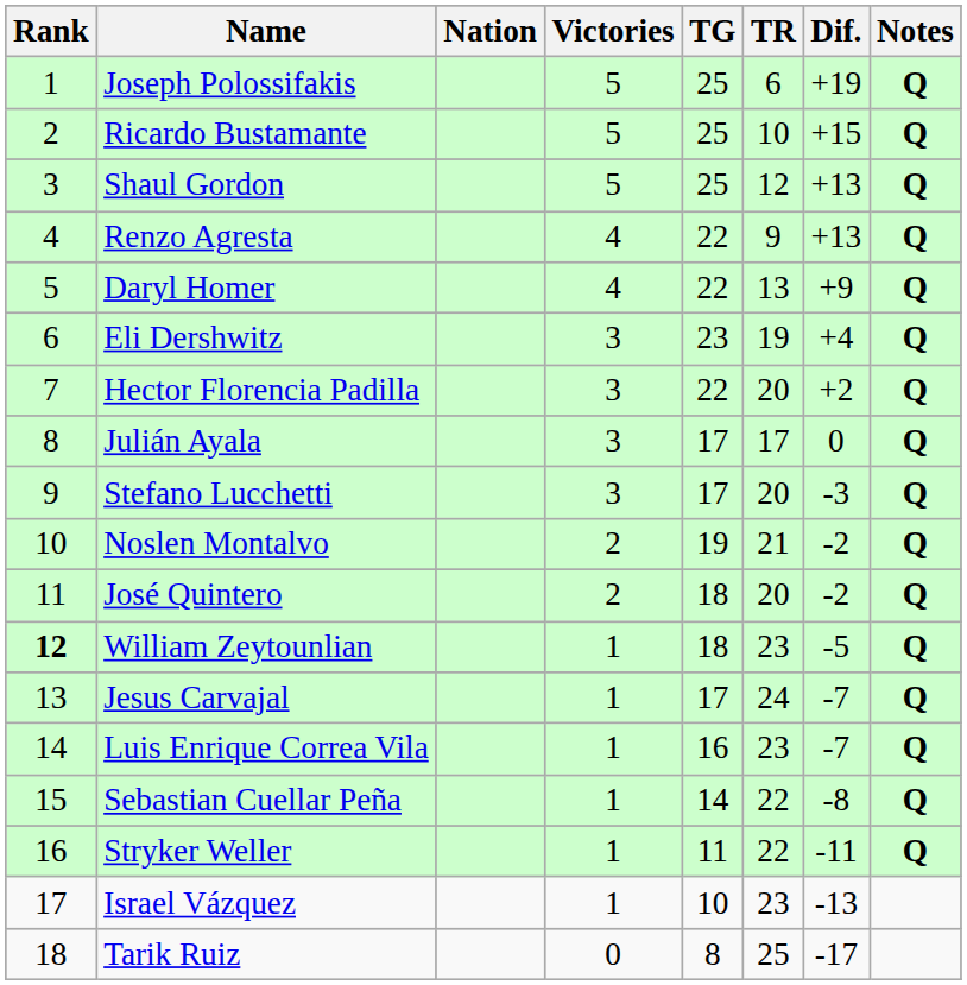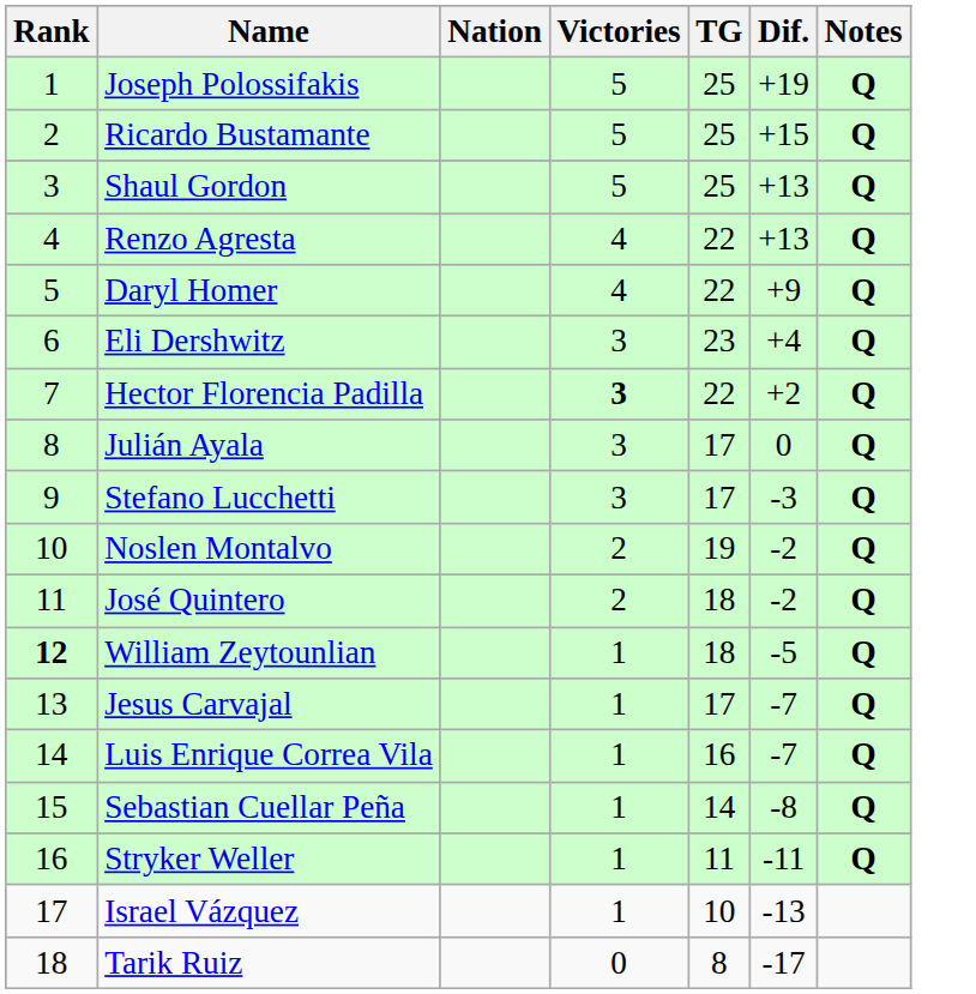 <table class="wikitable sortable" style="text-align:center">
 <tr>
 <th>Rank</th>
 <th>Name</th>
 <th>Nation</th>
 <th>Victories</th>
 <th>TG</th>
-<th>TR</th>
 <th>Dif.</th>
 <th>Notes</th>
 </tr>
 <tr style="background:#cfc">
 <td>1</td>
 <td align=left><a href='#'>Joseph Polossifakis</a></td>
 <td align=left></td>
 <td>5</td>
 <td>25</td>
-<td>6</td>
 <td>+19</td>
 <td><strong>Q</strong></td>
 </tr>
 <tr style="background:#cfc">
 <td>2</td>
 <td align=left><a href='#'>Ricardo Bustamante</a></td>
 <td align=left></td>
 <td>5</td>
 <td>25</td>
-<td>10</td>
 <td>+15</td>
 <td><strong>Q</strong></td>
 </tr>
 <tr style="background:#cfc">
 <td>3</td>
 <td align=left><a href='#'>Shaul Gordon</a></td>
 <td align=left></td>
 <td>5</td>
 <td>25</td>
-<td>12</td>
 <td>+13</td>
 <td><strong>Q</strong></td>
 </tr>
 <tr style="background:#cfc">
 <td>4</td>
 <td align=left><a href='#'>Renzo Agresta</a></td>
 <td align=left></td>
 <td>4</td>
 <td>22</td>
-<td>9</td>
 <td>+13</td>
 <td><strong>Q</strong></td>
 </tr>
 <tr style="background:#cfc">
 <td>5</td>
 <td align=left><a href='#'>Daryl Homer</a></td>
 <td align=left></td>
 <td>4</td>
 <td>22</td>
-<td>13</td>
 <td>+9</td>
 <td><strong>Q</strong></td>
 </tr>
 <tr style="background:#cfc">
 <td>6</td>
 <td align=left><a href='#'>Eli Dershwitz</a></td>
 <td align=left></td>
 <td>3</td>
 <td>23</td>
-<td>19</td>
 <td>+4</td>
 <td><strong>Q</strong></td>
 </tr>
 <tr style="background:#cfc">
 <td>7</td>
 <td align=left><a href='#'>Hector Florencia Padilla</a></td>
 <td align=left></td>
-<td>3</td>
+<td><strong>3</strong></td>
 <td>22</td>
-<td>20</td>
 <td>+2</td>
 <td><strong>Q</strong></td>
 </tr>
 <tr style="background:#cfc">
 <td>8</td>
 <td align=left><a href='#'>Julián Ayala</a></td>
 <td align=left></td>
 <td>3</td>
-<td>17</td>
 <td>17</td>
 <td>0</td>
 <td><strong>Q</strong></td>
 </tr>
 <tr style="background:#cfc">
 <td>9</td>
 <td align=left><a href='#'>Stefano Lucchetti</a></td>
 <td align=left></td>
 <td>3</td>
 <td>17</td>
-<td>20</td>
 <td>-3</td>
 <td><strong>Q</strong></td>
 </tr>
 <tr style="background:#cfc">
 <td>10</td>
 <td align=left><a href='#'>Noslen Montalvo</a></td>
 <td align=left></td>
 <td>2</td>
 <td>19</td>
-<td>21</td>
 <td>-2</td>
 <td><strong>Q</strong></td>
 </tr>
 <tr style="background:#cfc">
 <td>11</td>
 <td align=left><a href='#'>José Quintero</a></td>
 <td align=left></td>
 <td>2</td>
 <td>18</td>
-<td>20</td>
 <td>-2</td>
 <td><strong>Q</strong></td>
 </tr>
 <tr style="background:#cfc">
 <td><strong>12</strong></td>
 <td align=left><a href='#'>William Zeytounlian</a></td>
 <td align=left></td>
 <td>1</td>
 <td>18</td>
-<td>23</td>
 <td>-5</td>
 <td><strong>Q</strong></td>
 </tr>
 <tr style="background:#cfc">
 <td>13</td>
 <td align=left><a href='#'>Jesus Carvajal</a></td>
 <td align=left></td>
 <td>1</td>
 <td>17</td>
-<td>24</td>
 <td>-7</td>
 <td><strong>Q</strong></td>
 </tr>
 <tr style="background:#cfc">
 <td>14</td>
 <td align=left><a href='#'>Luis Enrique Correa Vila</a></td>
 <td align=left></td>
 <td>1</td>
 <td>16</td>
-<td>23</td>
 <td>-7</td>
 <td><strong>Q</strong></td>
 </tr>
 <tr style="background:#cfc">
 <td>15</td>
 <td align=left><a href='#'>Sebastian Cuellar Peña</a></td>
 <td align=left></td>
 <td>1</td>
 <td>14</td>
-<td>22</td>
 <td>-8</td>
 <td><strong>Q</strong></td>
 </tr>
 <tr style="background:#cfc">
 <td>16</td>
 <td align=left><a href='#'>Stryker Weller</a></td>
 <td align=left></td>
 <td>1</td>
 <td>11</td>
-<td>22</td>
 <td>-11</td>
 <td><strong>Q</strong></td>
 </tr>
 <tr>
 <td>17</td>
 <td align=left><a href='#'>Israel Vázquez</a></td>
 <td align=left></td>
 <td>1</td>
 <td>10</td>
-<td>23</td>
 <td>-13</td>
 <td></td>
 </tr>
 <tr>
 <td>18</td>
 <td align=left><a href='#'>Tarik Ruiz</a></td>
 <td align=left></td>
 <td>0</td>
 <td>8</td>
-<td>25</td>
 <td>-17</td>
 <td></td>
 </tr>
 </table>
